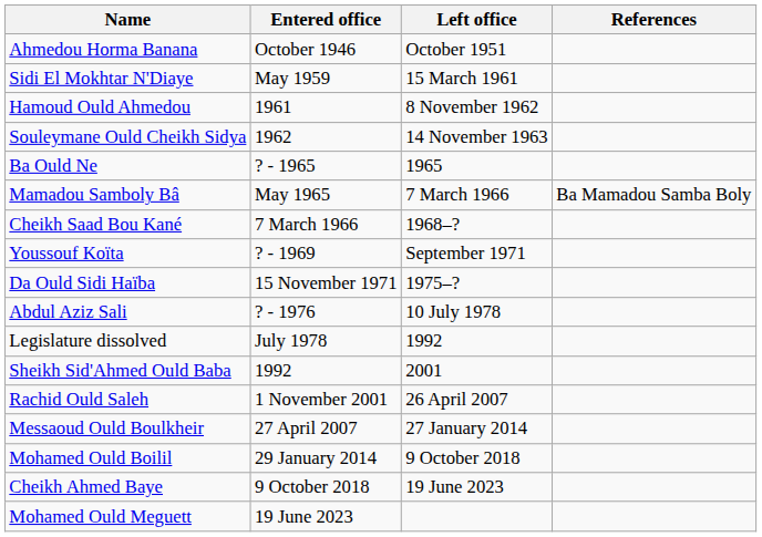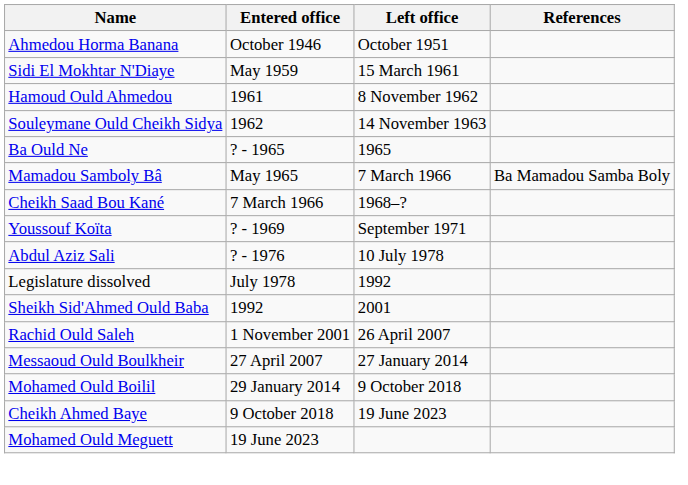 <table class="wikitable sortable">
 <tr style="vertical-align:bottom;">
 <th>Name</th>
 <th>Entered office</th>
 <th>Left office</th>
 <th>References</th>
 </tr>
 <tr>
 <td><a href='#'>Ahmedou Horma Banana</a></td>
 <td>October 1946</td>
 <td>October 1951</td>
 <td></td>
 </tr>
 <tr>
 <td><a href='#'>Sidi El Mokhtar N'Diaye</a></td>
 <td>May 1959</td>
 <td>15 March 1961</td>
 <td></td>
 </tr>
 <tr>
 <td><a href='#'>Hamoud Ould Ahmedou</a></td>
 <td>1961</td>
 <td>8 November 1962</td>
 <td></td>
 </tr>
 <tr>
 <td><a href='#'>Souleymane Ould Cheikh Sidya</a></td>
 <td>1962</td>
 <td>14 November 1963</td>
 <td></td>
 </tr>
 <tr>
 <td><a href='#'>Ba Ould Ne</a></td>
 <td>? - 1965</td>
 <td>1965</td>
 <td></td>
 </tr>
 <tr>
 <td><a href='#'>Mamadou Samboly Bâ</a></td>
 <td>May 1965</td>
 <td>7 March 1966</td>
 <td>Ba Mamadou Samba Boly</td>
 </tr>
 <tr>
 <td><a href='#'>Cheikh Saad Bou Kané</a></td>
 <td>7 March 1966</td>
 <td>1968–?</td>
 <td></td>
 </tr>
 <tr>
 <td><a href='#'>Youssouf Koïta</a></td>
 <td>? - 1969</td>
 <td>September 1971</td>
 <td></td>
 </tr>
 <tr>
-<td><a href='#'>Da Ould Sidi Haïba</a></td>
-<td>15 November 1971</td>
-<td>1975–?</td>
-<td></td>
-</tr>
-<tr>
 <td><a href='#'>Abdul Aziz Sali</a></td>
 <td>? - 1976</td>
 <td>10 July 1978</td>
 <td></td>
 </tr>
 <tr>
 <td>Legislature dissolved</td>
 <td>July 1978</td>
 <td>1992</td>
 <td></td>
 </tr>
 <tr>
 <td><a href='#'>Sheikh Sid'Ahmed Ould Baba</a></td>
 <td>1992</td>
 <td>2001</td>
 <td></td>
 </tr>
 <tr>
 <td><a href='#'>Rachid Ould Saleh</a></td>
 <td>1 November 2001</td>
 <td>26 April 2007</td>
 <td></td>
 </tr>
 <tr>
 <td><a href='#'>Messaoud Ould Boulkheir</a></td>
 <td>27 April 2007</td>
 <td>27 January 2014</td>
 <td></td>
 </tr>
 <tr>
 <td><a href='#'>Mohamed Ould Boilil</a></td>
 <td>29 January 2014</td>
 <td>9 October 2018</td>
 <td></td>
 </tr>
 <tr>
 <td><a href='#'>Cheikh Ahmed Baye</a></td>
 <td>9 October 2018</td>
 <td>19 June 2023</td>
 <td></td>
 </tr>
 <tr>
 <td><a href='#'>Mohamed Ould Meguett</a></td>
 <td>19 June 2023</td>
 <td></td>
 <td></td>
 </tr>
 </table>
